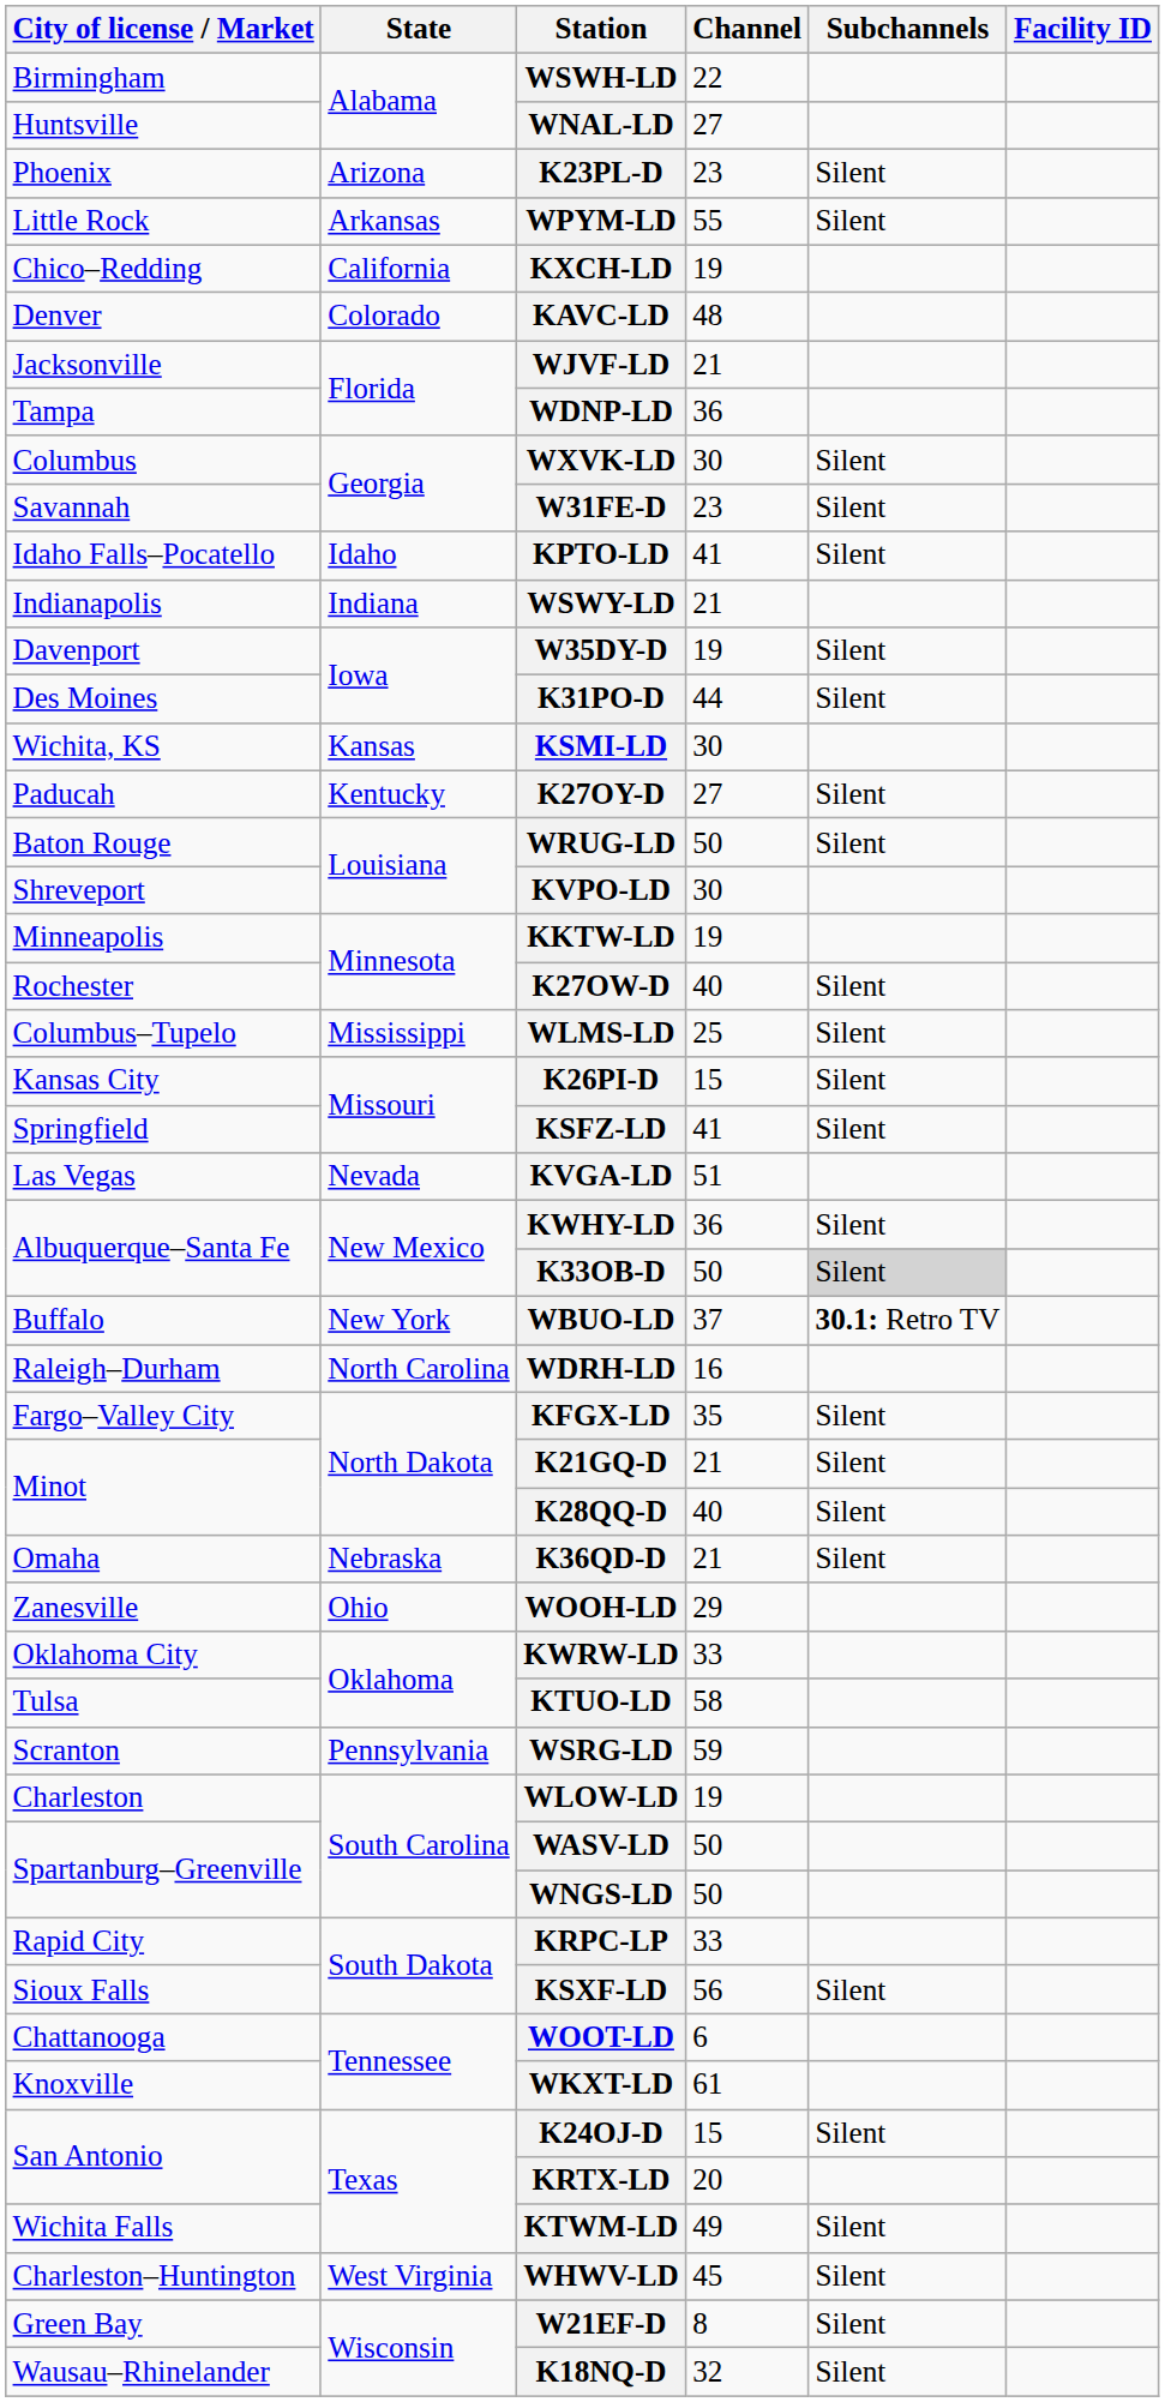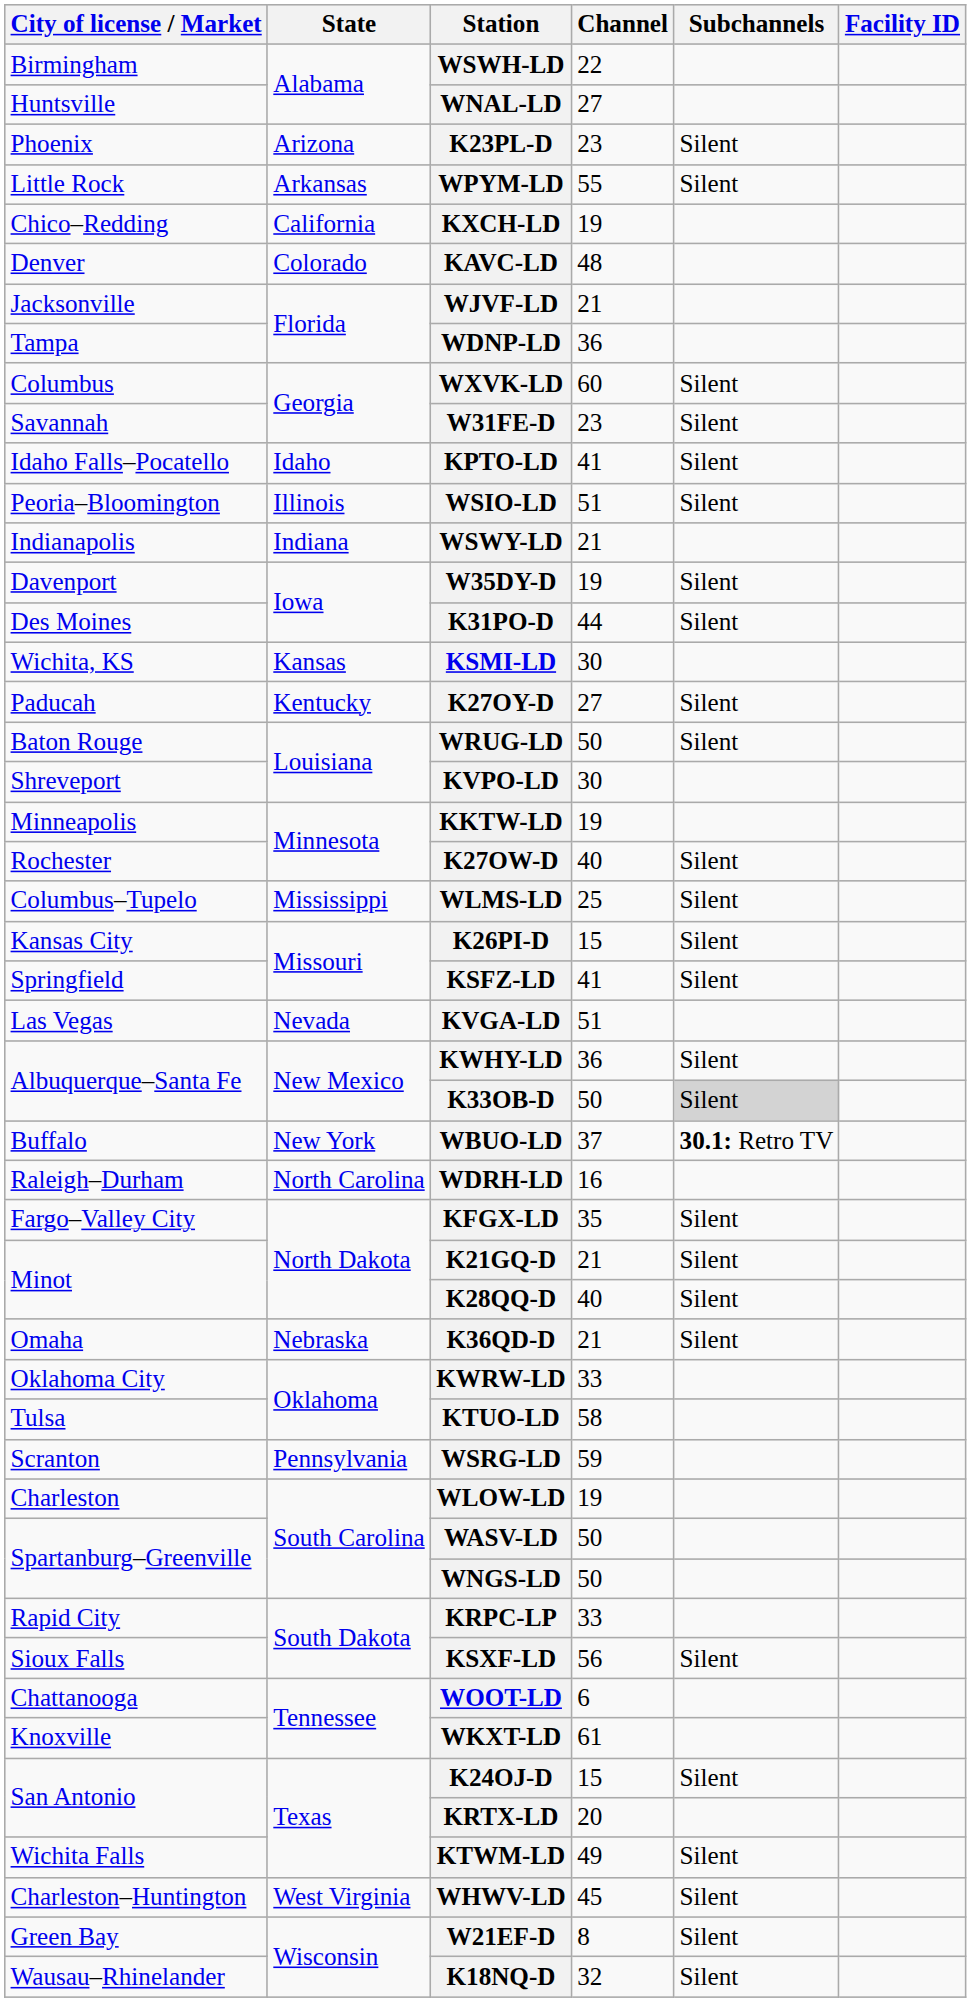 <table class="wikitable sortable mw-collapsible">
 <tr>
 <th scope="col"><a href='#'>City of license</a> / <a href='#'>Market</a></th>
 <th scope="col">State</th>
 <th scope="col">Station</th>
 <th scope="col">Channel</th>
 <th scope="col" class="unsortable">Subchannels</th>
 <th scope="col"><a href='#'>Facility ID</a></th>
 </tr>
 <tr>
 <td><a href='#'>Birmingham</a></td>
 <td rowspan="2"><a href='#'>Alabama</a></td>
 <th scope="row">WSWH-LD</th>
 <td>22</td>
 <td></td>
 <td></td>
 </tr>
 <tr>
 <td><a href='#'>Huntsville</a></td>
 <th scope="row">WNAL-LD</th>
 <td>27</td>
 <td></td>
 <td></td>
 </tr>
 <tr>
 <td><a href='#'>Phoenix</a></td>
 <td><a href='#'>Arizona</a></td>
 <th scope="row">K23PL-D</th>
 <td>23</td>
 <td>Silent</td>
 <td></td>
 </tr>
 <tr>
 <td><a href='#'>Little Rock</a></td>
 <td><a href='#'>Arkansas</a></td>
 <th scope="row">WPYM-LD</th>
 <td>55</td>
 <td>Silent</td>
 <td></td>
 </tr>
 <tr>
 <td><a href='#'>Chico</a>–<a href='#'>Redding</a></td>
 <td><a href='#'>California</a></td>
 <th scope="row">KXCH-LD</th>
 <td>19</td>
 <td></td>
 <td></td>
 </tr>
 <tr>
 <td><a href='#'>Denver</a></td>
 <td><a href='#'>Colorado</a></td>
 <th scope="row">KAVC-LD</th>
 <td>48</td>
 <td></td>
 <td></td>
 </tr>
 <tr>
 <td><a href='#'>Jacksonville</a></td>
 <td rowspan="2"><a href='#'>Florida</a></td>
 <th scope="row">WJVF-LD</th>
 <td>21</td>
 <td></td>
 <td></td>
 </tr>
 <tr>
 <td><a href='#'>Tampa</a></td>
 <th scope="row">WDNP-LD</th>
 <td>36</td>
 <td></td>
 <td></td>
 </tr>
 <tr>
 <td><a href='#'>Columbus</a></td>
 <td rowspan="2"><a href='#'>Georgia</a></td>
 <th scope="row">WXVK-LD</th>
-<td>30</td>
+<td>60</td>
 <td>Silent</td>
 <td></td>
 </tr>
 <tr>
 <td><a href='#'>Savannah</a></td>
 <th scope="row">W31FE-D</th>
 <td>23</td>
 <td>Silent</td>
 <td></td>
 </tr>
 <tr>
 <td><a href='#'>Idaho Falls</a>–<a href='#'>Pocatello</a></td>
 <td><a href='#'>Idaho</a></td>
 <th scope="row">KPTO-LD</th>
 <td>41</td>
+<td>Silent</td>
+<td></td>
+</tr>
+<tr>
+<td><a href='#'>Peoria</a>–<a href='#'>Bloomington</a></td>
+<td><a href='#'>Illinois</a></td>
+<th scope="row">WSIO-LD</th>
+<td>51</td>
 <td>Silent</td>
 <td></td>
 </tr>
 <tr>
 <td><a href='#'>Indianapolis</a></td>
 <td><a href='#'>Indiana</a></td>
 <th scope="row">WSWY-LD</th>
 <td>21</td>
 <td></td>
 <td></td>
 </tr>
 <tr>
 <td><a href='#'>Davenport</a></td>
 <td rowspan="2"><a href='#'>Iowa</a></td>
 <th scope="row">W35DY-D</th>
 <td>19</td>
 <td>Silent</td>
 <td></td>
 </tr>
 <tr>
 <td><a href='#'>Des Moines</a></td>
 <th scope="row">K31PO-D</th>
 <td>44</td>
 <td>Silent</td>
 <td></td>
 </tr>
 <tr>
 <td><a href='#'>Wichita, KS</a></td>
 <td><a href='#'>Kansas</a></td>
 <th scope="row"><a href='#'>KSMI-LD</a></th>
 <td>30</td>
 <td></td>
 <td></td>
 </tr>
 <tr>
 <td><a href='#'>Paducah</a></td>
 <td><a href='#'>Kentucky</a></td>
 <th scope="row">K27OY-D</th>
 <td>27</td>
 <td>Silent</td>
 <td></td>
 </tr>
 <tr>
 <td><a href='#'>Baton Rouge</a></td>
 <td rowspan="2"><a href='#'>Louisiana</a></td>
 <th scope="row">WRUG-LD</th>
 <td>50</td>
 <td>Silent</td>
 <td></td>
 </tr>
 <tr>
 <td><a href='#'>Shreveport</a></td>
 <th scope="row">KVPO-LD</th>
 <td>30</td>
 <td></td>
 <td></td>
 </tr>
 <tr>
 <td><a href='#'>Minneapolis</a></td>
 <td rowspan="2"><a href='#'>Minnesota</a></td>
 <th scope="row">KKTW-LD</th>
 <td>19</td>
 <td></td>
 <td></td>
 </tr>
 <tr>
 <td><a href='#'>Rochester</a></td>
 <th scope="row">K27OW-D</th>
 <td>40</td>
 <td>Silent</td>
 <td></td>
 </tr>
 <tr>
 <td><a href='#'>Columbus</a>–<a href='#'>Tupelo</a></td>
 <td><a href='#'>Mississippi</a></td>
 <th scope="row">WLMS-LD</th>
 <td>25</td>
 <td>Silent</td>
 <td></td>
 </tr>
 <tr>
 <td><a href='#'>Kansas City</a></td>
 <td rowspan="2"><a href='#'>Missouri</a></td>
 <th scope="row">K26PI-D</th>
 <td>15</td>
 <td>Silent</td>
 <td></td>
 </tr>
 <tr>
 <td><a href='#'>Springfield</a></td>
 <th scope="row">KSFZ-LD</th>
 <td>41</td>
 <td>Silent</td>
 <td></td>
 </tr>
 <tr>
 <td><a href='#'>Las Vegas</a></td>
 <td><a href='#'>Nevada</a></td>
 <th scope="row">KVGA-LD</th>
 <td>51</td>
 <td></td>
 <td></td>
 </tr>
 <tr>
 <td rowspan="2"><a href='#'>Albuquerque</a>–<a href='#'>Santa Fe</a></td>
 <td rowspan="2"><a href='#'>New Mexico</a></td>
 <th scope="row">KWHY-LD</th>
 <td>36</td>
 <td>Silent</td>
 <td></td>
 </tr>
 <tr>
 <th scope="row">K33OB-D</th>
 <td>50</td>
 <td style="background: lightgrey;">Silent</td>
 <td></td>
 </tr>
 <tr>
 <td><a href='#'>Buffalo</a></td>
 <td><a href='#'>New York</a></td>
 <th scope="row">WBUO-LD</th>
 <td>37</td>
 <td><strong>30.1:</strong> Retro TV</td>
 <td></td>
 </tr>
 <tr>
 <td><a href='#'>Raleigh</a>–<a href='#'>Durham</a></td>
 <td><a href='#'>North Carolina</a></td>
 <th scope="row">WDRH-LD</th>
 <td>16</td>
 <td></td>
 <td></td>
 </tr>
 <tr>
 <td><a href='#'>Fargo</a>–<a href='#'>Valley City</a></td>
 <td rowspan="3"><a href='#'>North Dakota</a></td>
 <th scope="row">KFGX-LD</th>
 <td>35</td>
 <td>Silent</td>
 <td></td>
 </tr>
 <tr>
 <td rowspan="2"><a href='#'>Minot</a></td>
 <th scope="row">K21GQ-D</th>
 <td>21</td>
 <td>Silent</td>
 <td></td>
 </tr>
 <tr>
 <th scope="row">K28QQ-D</th>
 <td>40</td>
 <td>Silent</td>
 <td></td>
 </tr>
 <tr>
 <td><a href='#'>Omaha</a></td>
 <td><a href='#'>Nebraska</a></td>
 <th scope="row">K36QD-D</th>
 <td>21</td>
 <td>Silent</td>
 <td></td>
 </tr>
 <tr>
-<td><a href='#'>Zanesville</a></td>
-<td><a href='#'>Ohio</a></td>
-<th scope="row">WOOH-LD</th>
-<td>29</td>
-<td></td>
-<td></td>
-</tr>
-<tr>
 <td><a href='#'>Oklahoma City</a></td>
 <td rowspan="2"><a href='#'>Oklahoma</a></td>
 <th scope="row">KWRW-LD</th>
 <td>33</td>
 <td></td>
 <td></td>
 </tr>
 <tr>
 <td><a href='#'>Tulsa</a></td>
 <th scope="row">KTUO-LD</th>
 <td>58</td>
 <td></td>
 <td></td>
 </tr>
 <tr>
 <td><a href='#'>Scranton</a></td>
 <td><a href='#'>Pennsylvania</a></td>
 <th scope="row">WSRG-LD</th>
 <td>59</td>
 <td></td>
 <td></td>
 </tr>
 <tr>
 <td><a href='#'>Charleston</a></td>
 <td rowspan="3"><a href='#'>South Carolina</a></td>
 <th scope="row">WLOW-LD</th>
 <td>19</td>
 <td></td>
 <td></td>
 </tr>
 <tr>
 <td rowspan="2"><a href='#'>Spartanburg</a>–<a href='#'>Greenville</a></td>
 <th scope="row">WASV-LD</th>
 <td>50</td>
 <td></td>
 <td></td>
 </tr>
 <tr>
 <th scope="row">WNGS-LD</th>
 <td>50</td>
 <td></td>
 <td></td>
 </tr>
 <tr>
 <td><a href='#'>Rapid City</a></td>
 <td rowspan="2"><a href='#'>South Dakota</a></td>
 <th scope="row">KRPC-LP</th>
 <td>33</td>
 <td></td>
 <td></td>
 </tr>
 <tr>
 <td><a href='#'>Sioux Falls</a></td>
 <th scope="row">KSXF-LD</th>
 <td>56</td>
 <td>Silent</td>
 <td></td>
 </tr>
 <tr>
 <td><a href='#'>Chattanooga</a></td>
 <td rowspan="2"><a href='#'>Tennessee</a></td>
 <th scope="row"><a href='#'>WOOT-LD</a></th>
 <td>6</td>
 <td></td>
 <td></td>
 </tr>
 <tr>
 <td><a href='#'>Knoxville</a></td>
 <th scope="row">WKXT-LD</th>
 <td>61</td>
 <td></td>
 <td></td>
 </tr>
 <tr>
 <td rowspan="2"><a href='#'>San Antonio</a></td>
 <td rowspan="3"><a href='#'>Texas</a></td>
 <th scope="row">K24OJ-D</th>
 <td>15</td>
 <td>Silent</td>
 <td></td>
 </tr>
 <tr>
 <th scope="row">KRTX-LD</th>
 <td>20</td>
 <td></td>
 <td></td>
 </tr>
 <tr>
 <td><a href='#'>Wichita Falls</a></td>
 <th scope="row">KTWM-LD</th>
 <td>49</td>
 <td>Silent</td>
 <td></td>
 </tr>
 <tr>
 <td><a href='#'>Charleston</a>–<a href='#'>Huntington</a></td>
 <td><a href='#'>West Virginia</a></td>
 <th scope="row">WHWV-LD</th>
 <td>45</td>
 <td>Silent</td>
 <td></td>
 </tr>
 <tr>
 <td><a href='#'>Green Bay</a></td>
 <td rowspan="2"><a href='#'>Wisconsin</a></td>
 <th scope="row">W21EF-D</th>
 <td>8</td>
 <td>Silent</td>
 <td></td>
 </tr>
 <tr>
 <td><a href='#'>Wausau</a>–<a href='#'>Rhinelander</a></td>
 <th scope="row">K18NQ-D</th>
 <td>32</td>
 <td>Silent</td>
 <td></td>
 </tr>
 </table>
